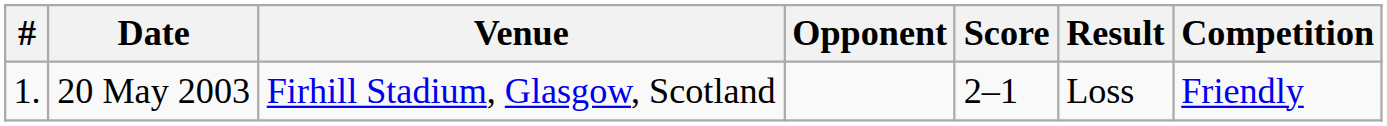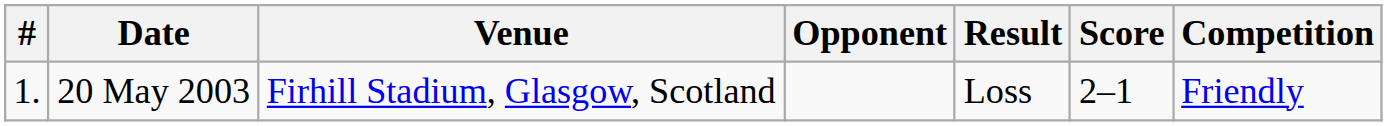 <table class="wikitable">
 <tr>
 <th>#</th>
 <th>Date</th>
 <th>Venue</th>
 <th>Opponent</th>
+<th>Result</th>
 <th>Score</th>
-<th>Result</th>
 <th>Competition</th>
 </tr>
 <tr>
 <td align=center>1.</td>
 <td>20 May 2003</td>
 <td><a href='#'>Firhill Stadium</a>, <a href='#'>Glasgow</a>, Scotland</td>
 <td></td>
+<td>Loss</td>
 <td>2–1</td>
-<td>Loss</td>
 <td><a href='#'>Friendly</a></td>
 </tr>
 </table>
